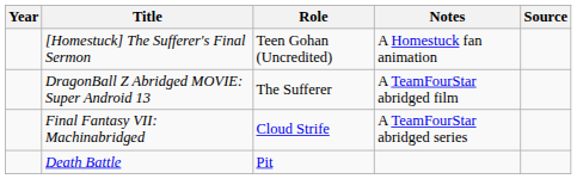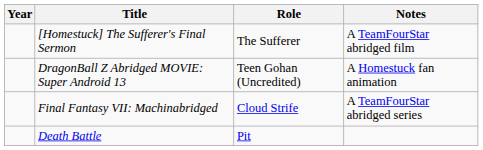 <table class="wikitable">
 <tr>
 <th>Year</th>
 <th>Title</th>
 <th>Role</th>
 <th class="unsortable">Notes</th>
-<th class="unsortable">Source</th>
 </tr>
 <tr>
 <td></td>
 <td><em>[Homestuck] The Sufferer's Final Sermon</em></td>
-<td>Teen Gohan (Uncredited)</td>
-<td>A <a href='#'>Homestuck</a> fan animation</td>
-<td></td>
+<td>The Sufferer</td>
+<td>A <a href='#'>TeamFourStar</a> abridged film</td>
 </tr>
 <tr>
 <td></td>
 <td><em>DragonBall Z Abridged MOVIE: Super Android 13</em></td>
-<td>The Sufferer</td>
-<td>A <a href='#'>TeamFourStar</a> abridged film</td>
-<td></td>
+<td>Teen Gohan (Uncredited)</td>
+<td>A <a href='#'>Homestuck</a> fan animation</td>
 </tr>
 <tr>
 <td></td>
 <td><em>Final Fantasy VII: Machinabridged</em></td>
 <td><a href='#'>Cloud Strife</a></td>
 <td>A <a href='#'>TeamFourStar</a> abridged series</td>
-<td></td>
 </tr>
 <tr>
 <td></td>
 <td><em><a href='#'>Death Battle</a></em></td>
 <td><a href='#'>Pit</a></td>
 <td></td>
-<td></td>
 </tr>
 </table>
